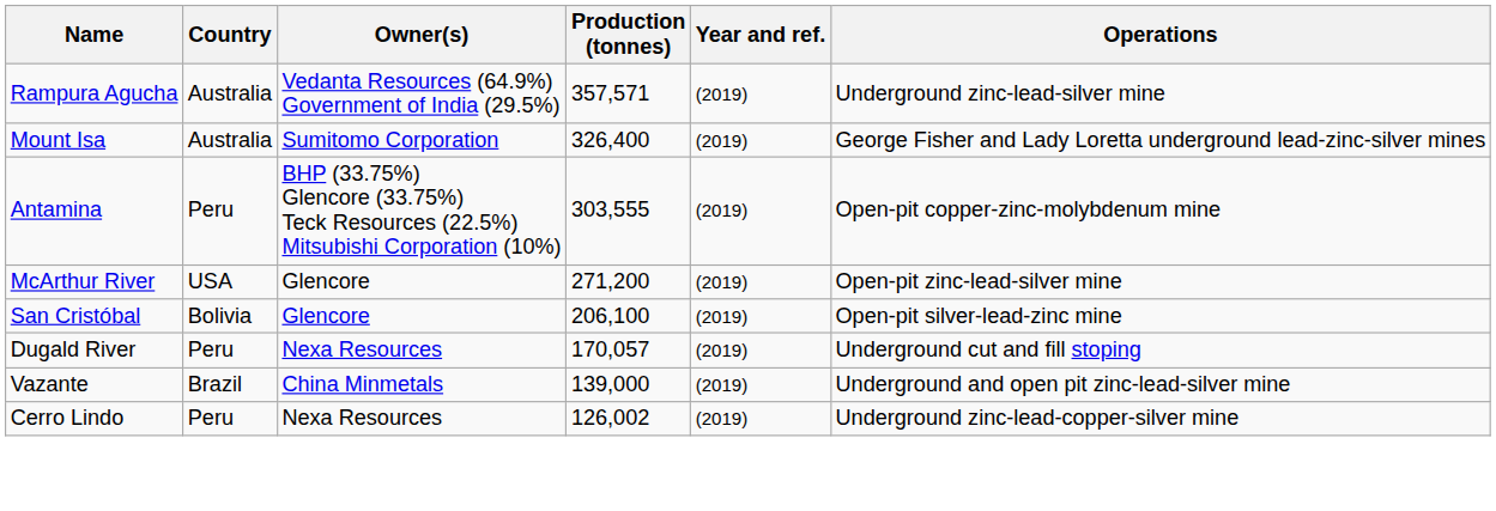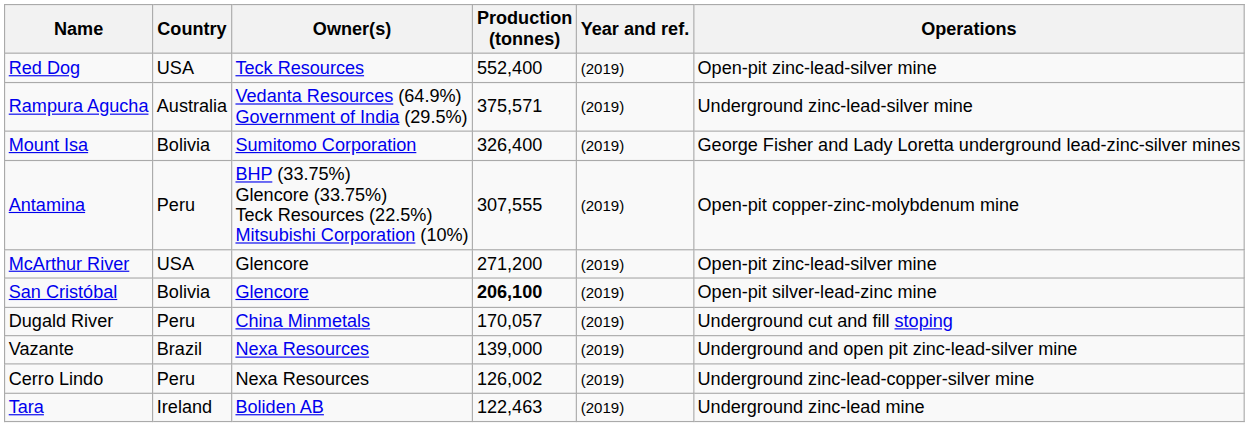 <table class="wikitable">
 <tr>
 <th>Name</th>
 <th>Country</th>
 <th>Owner(s)</th>
 <th>Production<br>(tonnes)</th>
 <th>Year and ref.</th>
 <th>Operations</th>
 </tr>
 <tr>
+<td><a href='#'>Red Dog</a></td>
+<td>USA</td>
+<td><a href='#'>Teck Resources</a></td>
+<td>552,400</td>
+<td><small>(2019)</small></td>
+<td>Open-pit zinc-lead-silver mine</td>
+</tr>
+<tr>
 <td><a href='#'>Rampura Agucha</a></td>
 <td>Australia</td>
 <td><a href='#'>Vedanta Resources</a> (64.9%)<br><a href='#'>Government of India</a> (29.5%)<br></td>
-<td>357,571</td>
+<td>375,571</td>
 <td><small>(2019)</small></td>
 <td>Underground zinc-lead-silver mine</td>
 </tr>
 <tr>
 <td><a href='#'>Mount Isa</a></td>
-<td>Australia</td>
+<td>Bolivia</td>
 <td><a href='#'>Sumitomo Corporation</a></td>
 <td>326,400</td>
 <td><small>(2019)</small></td>
 <td>George Fisher and Lady Loretta underground lead-zinc-silver mines</td>
 </tr>
 <tr>
 <td><a href='#'>Antamina</a></td>
 <td>Peru</td>
 <td><a href='#'>BHP</a> (33.75%)<br>Glencore (33.75%)<br>Teck Resources (22.5%)<br><a href='#'>Mitsubishi Corporation</a> (10%)</td>
-<td>303,555</td>
+<td>307,555</td>
 <td><small>(2019)</small></td>
 <td>Open-pit copper-zinc-molybdenum mine</td>
 </tr>
 <tr>
 <td><a href='#'>McArthur River</a></td>
 <td>USA</td>
 <td>Glencore</td>
 <td>271,200</td>
 <td><small>(2019)</small></td>
 <td>Open-pit zinc-lead-silver mine</td>
 </tr>
 <tr>
 <td><a href='#'>San Cristóbal</a></td>
 <td>Bolivia</td>
 <td><a href='#'>Glencore</a></td>
-<td>206,100</td>
+<td><strong>206,100</strong></td>
 <td><small>(2019)</small></td>
 <td>Open-pit silver-lead-zinc mine</td>
 </tr>
 <tr>
 <td>Dugald River</td>
 <td>Peru</td>
-<td><a href='#'>Nexa Resources</a></td>
+<td><a href='#'>China Minmetals</a></td>
 <td>170,057</td>
 <td><small>(2019)</small></td>
 <td>Underground cut and fill <a href='#'>stoping</a></td>
 </tr>
 <tr>
 <td>Vazante</td>
 <td>Brazil</td>
-<td><a href='#'>China Minmetals</a></td>
+<td><a href='#'>Nexa Resources</a></td>
 <td>139,000</td>
 <td><small>(2019)</small></td>
 <td>Underground and open pit zinc-lead-silver mine</td>
 </tr>
 <tr>
 <td>Cerro Lindo</td>
 <td>Peru</td>
 <td>Nexa Resources</td>
 <td>126,002</td>
 <td><small>(2019)</small></td>
 <td>Underground zinc-lead-copper-silver mine</td>
 </tr>
+<tr>
+<td><a href='#'>Tara</a></td>
+<td>Ireland</td>
+<td><a href='#'>Boliden AB</a></td>
+<td>122,463</td>
+<td><small>(2019)</small></td>
+<td>Underground zinc-lead mine</td>
+</tr>
 </table>
